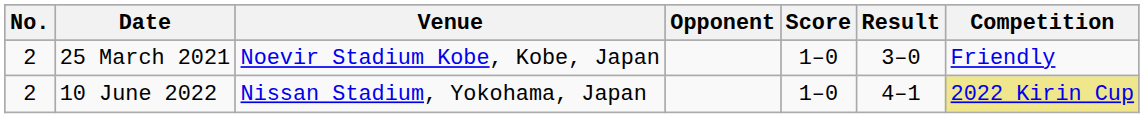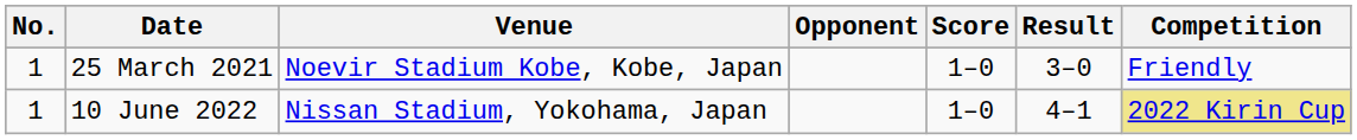 <table class="wikitable sortable">
 <tr>
 <th>No.</th>
 <th>Date</th>
 <th>Venue</th>
 <th>Opponent</th>
 <th>Score</th>
 <th>Result</th>
 <th>Competition</th>
 </tr>
 <tr>
-<td align="center">2</td>
+<td align="center">1</td>
 <td>25 March 2021</td>
 <td><a href='#'>Noevir Stadium Kobe</a>, Kobe, Japan</td>
 <td></td>
 <td align="center">1–0</td>
 <td align="center">3–0</td>
 <td><a href='#'>Friendly</a></td>
 </tr>
 <tr>
-<td align="center">2</td>
+<td align="center">1</td>
 <td>10 June 2022</td>
 <td><a href='#'>Nissan Stadium</a>, Yokohama, Japan</td>
 <td></td>
 <td align=center>1–0</td>
 <td align="center">4–1</td>
 <td style="background: khaki;"><a href='#'>2022 Kirin Cup</a></td>
 </tr>
 </table>
